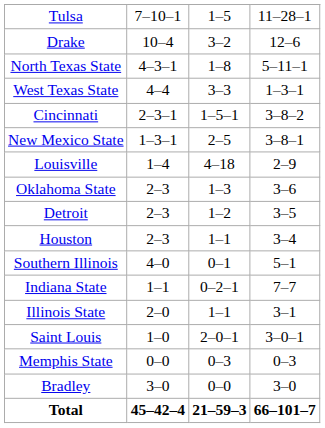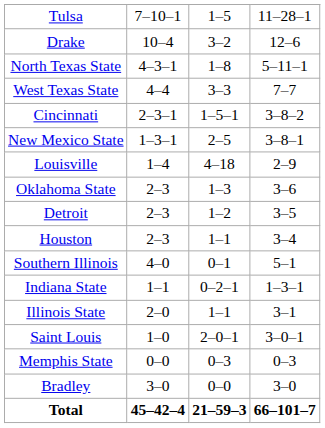 <table class="wikitable" style="text-align:center; background:white;">
 <tr>
 </tr>
 <tr>
 <td><a href='#'>Tulsa</a></td>
 <td>7–10–1</td>
 <td>1–5</td>
 <td>11–28–1</td>
 </tr>
 <tr>
 <td><a href='#'>Drake</a></td>
 <td>10–4</td>
 <td>3–2</td>
 <td>12–6</td>
 </tr>
 <tr>
 <td><a href='#'>North Texas State</a></td>
 <td>4–3–1</td>
 <td>1–8</td>
 <td>5–11–1</td>
 </tr>
 <tr>
 <td><a href='#'>West Texas State</a></td>
 <td>4–4</td>
 <td>3–3</td>
-<td>1–3–1</td>
+<td>7–7</td>
 </tr>
 <tr>
 <td><a href='#'>Cincinnati</a></td>
 <td>2–3–1</td>
 <td>1–5–1</td>
 <td>3–8–2</td>
 </tr>
 <tr>
 <td><a href='#'>New Mexico State</a></td>
 <td>1–3–1</td>
 <td>2–5</td>
 <td>3–8–1</td>
 </tr>
 <tr>
 <td><a href='#'>Louisville</a></td>
 <td>1–4</td>
 <td>4–18</td>
 <td>2–9</td>
 </tr>
 <tr>
 <td><a href='#'>Oklahoma State</a></td>
 <td>2–3</td>
 <td>1–3</td>
 <td>3–6</td>
 </tr>
 <tr>
 <td><a href='#'>Detroit</a></td>
 <td>2–3</td>
 <td>1–2</td>
 <td>3–5</td>
 </tr>
 <tr>
 <td><a href='#'>Houston</a></td>
 <td>2–3</td>
 <td>1–1</td>
 <td>3–4</td>
 </tr>
 <tr>
 <td><a href='#'>Southern Illinois</a></td>
 <td>4–0</td>
 <td>0–1</td>
 <td>5–1</td>
 </tr>
 <tr>
 <td><a href='#'>Indiana State</a></td>
 <td>1–1</td>
 <td>0–2–1</td>
-<td>7–7</td>
+<td>1–3–1</td>
 </tr>
 <tr>
 <td><a href='#'>Illinois State</a></td>
 <td>2–0</td>
 <td>1–1</td>
 <td>3–1</td>
 </tr>
 <tr>
 <td><a href='#'>Saint Louis</a></td>
 <td>1–0</td>
 <td>2–0–1</td>
 <td>3–0–1</td>
 </tr>
 <tr>
 <td><a href='#'>Memphis State</a></td>
 <td>0–0</td>
 <td>0–3</td>
 <td>0–3</td>
 </tr>
 <tr>
 <td><a href='#'>Bradley</a></td>
 <td>3–0</td>
 <td>0–0</td>
 <td>3–0</td>
 </tr>
 <tr>
 <td><strong>Total</strong></td>
 <td><strong>45–42–4</strong></td>
 <td><strong>21–59–3</strong></td>
 <td><strong>66–101–7</strong></td>
 </tr>
 </table>
